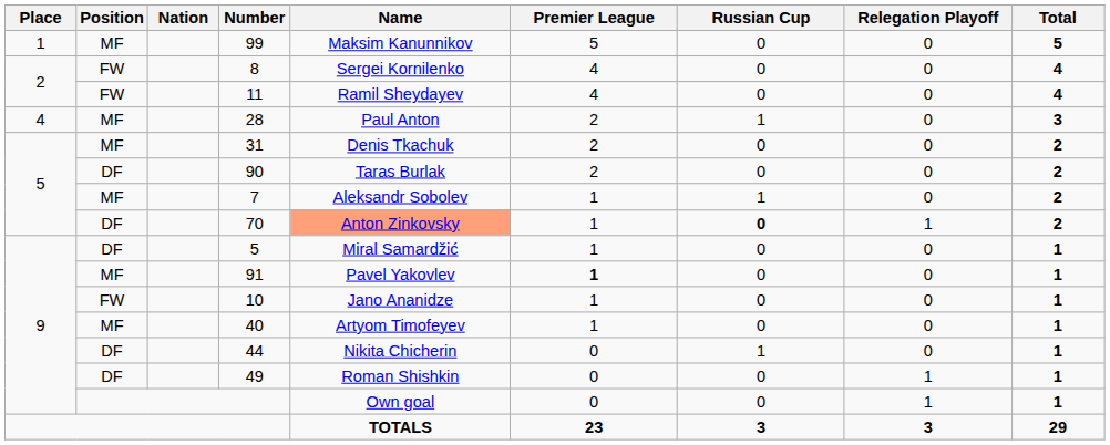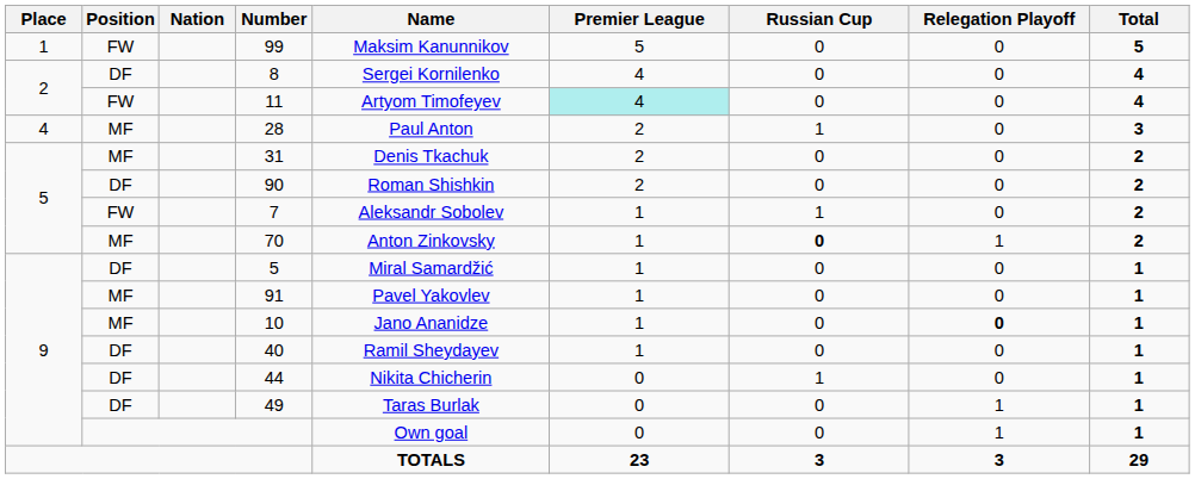 <table class="wikitable" style="font-size: 95%; text-align: center;">
 <tr>
 <th width=60>Place</th>
 <th width=60>Position</th>
 <th width=60>Nation</th>
 <th width=60>Number</th>
 <th width=200>Name</th>
 <th width=150>Premier League</th>
 <th width=150>Russian Cup</th>
 <th width=150>Relegation Playoff</th>
 <th width=80><strong>Total</strong></th>
 </tr>
 <tr>
 <td>1</td>
-<td>MF</td>
+<td>FW</td>
 <td></td>
 <td>99</td>
 <td><a href='#'>Maksim Kanunnikov</a></td>
 <td>5</td>
 <td>0</td>
 <td>0</td>
 <td><strong>5</strong></td>
 </tr>
 <tr>
 <td rowspan="2">2</td>
-<td>FW</td>
+<td>DF</td>
 <td></td>
 <td>8</td>
 <td><a href='#'>Sergei Kornilenko</a></td>
 <td>4</td>
 <td>0</td>
 <td>0</td>
 <td><strong>4</strong></td>
 </tr>
 <tr>
 <td>FW</td>
 <td></td>
 <td>11</td>
-<td><a href='#'>Ramil Sheydayev</a></td>
-<td>4</td>
+<td><a href='#'>Artyom Timofeyev</a></td>
+<td style="background: paleturquoise;">4</td>
 <td>0</td>
 <td>0</td>
 <td><strong>4</strong></td>
 </tr>
 <tr>
 <td>4</td>
 <td>MF</td>
 <td></td>
 <td>28</td>
 <td><a href='#'>Paul Anton</a></td>
 <td>2</td>
 <td>1</td>
 <td>0</td>
 <td><strong>3</strong></td>
 </tr>
 <tr>
 <td rowspan="4">5</td>
 <td>MF</td>
 <td></td>
 <td>31</td>
 <td><a href='#'>Denis Tkachuk</a></td>
 <td>2</td>
 <td>0</td>
 <td>0</td>
 <td><strong>2</strong></td>
 </tr>
 <tr>
 <td>DF</td>
 <td></td>
 <td>90</td>
-<td><a href='#'>Taras Burlak</a></td>
+<td><a href='#'>Roman Shishkin</a></td>
 <td>2</td>
 <td>0</td>
 <td>0</td>
 <td><strong>2</strong></td>
 </tr>
 <tr>
-<td>MF</td>
+<td>FW</td>
 <td></td>
 <td>7</td>
 <td><a href='#'>Aleksandr Sobolev</a></td>
 <td>1</td>
 <td>1</td>
 <td>0</td>
 <td><strong>2</strong></td>
 </tr>
 <tr>
-<td>DF</td>
+<td>MF</td>
 <td></td>
 <td>70</td>
-<td style="background: lightsalmon;"><a href='#'>Anton Zinkovsky</a></td>
+<td><a href='#'>Anton Zinkovsky</a></td>
 <td>1</td>
 <td><strong>0</strong></td>
 <td>1</td>
 <td><strong>2</strong></td>
 </tr>
 <tr>
 <td rowspan="7">9</td>
 <td>DF</td>
 <td></td>
 <td>5</td>
 <td><a href='#'>Miral Samardžić</a></td>
 <td>1</td>
 <td>0</td>
 <td>0</td>
 <td><strong>1</strong></td>
 </tr>
 <tr>
 <td>MF</td>
 <td></td>
 <td>91</td>
 <td><a href='#'>Pavel Yakovlev</a></td>
-<td><strong>1</strong></td>
-<td>0</td>
-<td>0</td>
-<td><strong>1</strong></td>
-</tr>
-<tr>
-<td>FW</td>
-<td></td>
-<td>10</td>
-<td><a href='#'>Jano Ananidze</a></td>
 <td>1</td>
 <td>0</td>
 <td>0</td>
 <td><strong>1</strong></td>
 </tr>
 <tr>
 <td>MF</td>
 <td></td>
+<td>10</td>
+<td><a href='#'>Jano Ananidze</a></td>
+<td>1</td>
+<td>0</td>
+<td><strong>0</strong></td>
+<td><strong>1</strong></td>
+</tr>
+<tr>
+<td>DF</td>
+<td></td>
 <td>40</td>
-<td><a href='#'>Artyom Timofeyev</a></td>
+<td><a href='#'>Ramil Sheydayev</a></td>
 <td>1</td>
 <td>0</td>
 <td>0</td>
 <td><strong>1</strong></td>
 </tr>
 <tr>
 <td>DF</td>
 <td></td>
 <td>44</td>
 <td><a href='#'>Nikita Chicherin</a></td>
 <td>0</td>
 <td>1</td>
 <td>0</td>
 <td><strong>1</strong></td>
 </tr>
 <tr>
 <td>DF</td>
 <td></td>
 <td>49</td>
-<td><a href='#'>Roman Shishkin</a></td>
+<td><a href='#'>Taras Burlak</a></td>
 <td>0</td>
 <td>0</td>
 <td>1</td>
 <td><strong>1</strong></td>
 </tr>
 <tr>
 <td colspan="3"></td>
 <td><a href='#'>Own goal</a></td>
 <td>0</td>
 <td>0</td>
 <td>1</td>
 <td><strong>1</strong></td>
 </tr>
 <tr>
 <td colspan="4"></td>
 <td><strong>TOTALS</strong></td>
 <td><strong>23</strong></td>
 <td><strong>3</strong></td>
 <td><strong>3</strong></td>
 <td><strong>29</strong></td>
 </tr>
 </table>
